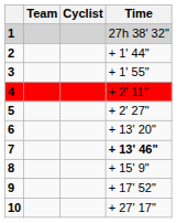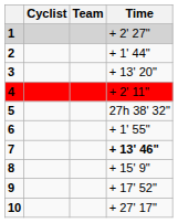 <table class="wikitable">
 <tr>
 <th></th>
+<th>Cyclist</th>
 <th>Team</th>
-<th>Cyclist</th>
 <th>Time</th>
 </tr>
 <tr style="background:lightgrey">
 <td><strong>1</strong></td>
 <td></td>
 <td></td>
-<td>27h 38' 32"</td>
+<td>+ 2' 27"</td>
 </tr>
 <tr>
 <td><strong>2</strong></td>
 <td></td>
 <td></td>
 <td>+ 1' 44"</td>
 </tr>
 <tr>
 <td><strong>3</strong></td>
 <td></td>
 <td></td>
-<td>+ 1' 55"</td>
+<td>+ 13' 20"</td>
 </tr>
 <tr style="background:red">
 <td><strong>4</strong></td>
 <td></td>
 <td></td>
 <td>+ 2' 11"</td>
 </tr>
 <tr>
 <td><strong>5</strong></td>
 <td></td>
 <td></td>
-<td>+ 2' 27"</td>
+<td>27h 38' 32"</td>
 </tr>
 <tr>
 <td><strong>6</strong></td>
 <td></td>
 <td></td>
-<td>+ 13' 20"</td>
+<td>+ 1' 55"</td>
 </tr>
 <tr>
 <td><strong>7</strong></td>
 <td></td>
 <td></td>
 <td><strong>+ 13' 46"</strong></td>
 </tr>
 <tr>
 <td><strong>8</strong></td>
 <td></td>
 <td></td>
 <td>+ 15' 9"</td>
 </tr>
 <tr>
 <td><strong>9</strong></td>
 <td></td>
 <td></td>
 <td>+ 17' 52"</td>
 </tr>
 <tr>
 <td><strong>10</strong></td>
 <td></td>
 <td></td>
 <td>+ 27' 17"</td>
 </tr>
 </table>
